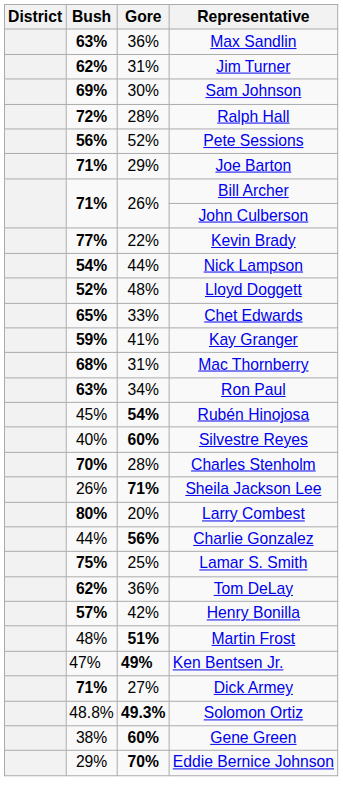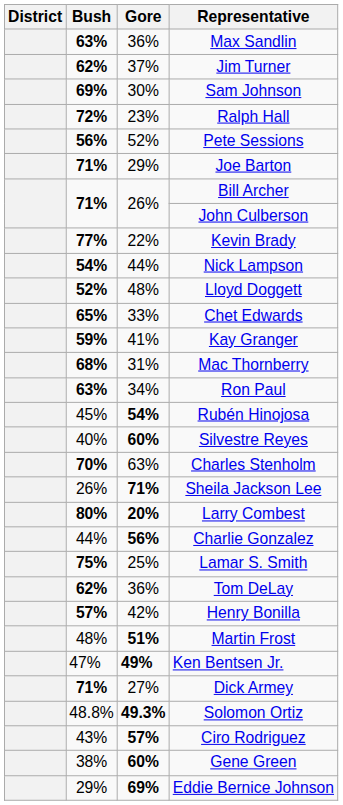 <table class=wikitable>
 <tr>
 <th>District</th>
 <th>Bush</th>
 <th>Gore</th>
 <th>Representative</th>
 </tr>
 <tr align=center>
 <th></th>
 <td><strong>63%</strong></td>
 <td>36%</td>
 <td><a href='#'>Max Sandlin</a></td>
 </tr>
 <tr align=center>
 <th></th>
 <td><strong>62%</strong></td>
-<td>31%</td>
+<td>37%</td>
 <td><a href='#'>Jim Turner</a></td>
 </tr>
 <tr align=center>
 <th></th>
 <td><strong>69%</strong></td>
 <td>30%</td>
 <td><a href='#'>Sam Johnson</a></td>
 </tr>
 <tr align=center>
 <th></th>
 <td><strong>72%</strong></td>
-<td>28%</td>
+<td>23%</td>
 <td><a href='#'>Ralph Hall</a></td>
 </tr>
 <tr align=center>
 <th></th>
 <td><strong>56%</strong></td>
 <td>52%</td>
 <td><a href='#'>Pete Sessions</a></td>
 </tr>
 <tr align=center>
 <th></th>
 <td><strong>71%</strong></td>
 <td>29%</td>
 <td><a href='#'>Joe Barton</a></td>
 </tr>
 <tr align=center>
 <th rowspan=2 ></th>
 <td rowspan=2><strong>71%</strong></td>
 <td rowspan=2>26%</td>
 <td><a href='#'>Bill Archer</a></td>
 </tr>
 <tr align=center>
 <td><a href='#'>John Culberson</a></td>
 </tr>
 <tr align=center>
 <th></th>
 <td><strong>77%</strong></td>
 <td>22%</td>
 <td><a href='#'>Kevin Brady</a></td>
 </tr>
 <tr align=center>
 <th></th>
 <td><strong>54%</strong></td>
 <td>44%</td>
 <td><a href='#'>Nick Lampson</a></td>
 </tr>
 <tr align=center>
 <th></th>
 <td><strong>52%</strong></td>
 <td>48%</td>
 <td><a href='#'>Lloyd Doggett</a></td>
 </tr>
 <tr align=center>
 <th></th>
 <td><strong>65%</strong></td>
 <td>33%</td>
 <td><a href='#'>Chet Edwards</a></td>
 </tr>
 <tr align=center>
 <th></th>
 <td><strong>59%</strong></td>
 <td>41%</td>
 <td><a href='#'>Kay Granger</a></td>
 </tr>
 <tr align=center>
 <th></th>
 <td><strong>68%</strong></td>
 <td>31%</td>
 <td><a href='#'>Mac Thornberry</a></td>
 </tr>
 <tr align=center>
 <th></th>
 <td><strong>63%</strong></td>
 <td>34%</td>
 <td><a href='#'>Ron Paul</a></td>
 </tr>
 <tr align=center>
 <th></th>
 <td>45%</td>
 <td><strong>54%</strong></td>
 <td><a href='#'>Rubén Hinojosa</a></td>
 </tr>
 <tr align=center>
 <th></th>
 <td>40%</td>
 <td><strong>60%</strong></td>
 <td><a href='#'>Silvestre Reyes</a></td>
 </tr>
 <tr align=center>
 <th></th>
 <td><strong>70%</strong></td>
-<td>28%</td>
+<td>63%</td>
 <td><a href='#'>Charles Stenholm</a></td>
 </tr>
 <tr align=center>
 <th></th>
 <td>26%</td>
 <td><strong>71%</strong></td>
 <td><a href='#'>Sheila Jackson Lee</a></td>
 </tr>
 <tr align=center>
 <th></th>
 <td><strong>80%</strong></td>
-<td>20%</td>
+<td><strong>20%</strong></td>
 <td><a href='#'>Larry Combest</a></td>
 </tr>
 <tr align=center>
 <th></th>
 <td>44%</td>
 <td><strong>56%</strong></td>
 <td><a href='#'>Charlie Gonzalez</a></td>
 </tr>
 <tr align=center>
 <th></th>
 <td><strong>75%</strong></td>
 <td>25%</td>
 <td><a href='#'>Lamar S. Smith</a></td>
 </tr>
 <tr align=center>
 <th></th>
 <td><strong>62%</strong></td>
 <td>36%</td>
 <td><a href='#'>Tom DeLay</a></td>
 </tr>
 <tr align=center>
 <th></th>
 <td><strong>57%</strong></td>
 <td>42%</td>
 <td><a href='#'>Henry Bonilla</a></td>
 </tr>
 <tr align=center>
 <th></th>
 <td>48%</td>
 <td><strong>51%</strong></td>
 <td><a href='#'>Martin Frost</a></td>
 </tr>
 <tr align|=center>
 <th></th>
 <td>47%</td>
 <td><strong>49%</strong></td>
 <td><a href='#'>Ken Bentsen Jr.</a></td>
 </tr>
 <tr align=center>
 <th></th>
 <td><strong>71%</strong></td>
 <td>27%</td>
 <td><a href='#'>Dick Armey</a></td>
 </tr>
 <tr align=center>
 <th></th>
 <td>48.8%</td>
 <td><strong>49.3%</strong></td>
 <td><a href='#'>Solomon Ortiz</a></td>
 </tr>
 <tr align=center>
 <th></th>
+<td>43%</td>
+<td><strong>57%</strong></td>
+<td><a href='#'>Ciro Rodriguez</a></td>
+</tr>
+<tr align=center>
+<th></th>
 <td>38%</td>
 <td><strong>60%</strong></td>
 <td><a href='#'>Gene Green</a></td>
 </tr>
 <tr align=center>
 <th></th>
 <td>29%</td>
-<td><strong>70%</strong></td>
+<td><strong>69%</strong></td>
 <td><a href='#'>Eddie Bernice Johnson</a></td>
 </tr>
 </table>
